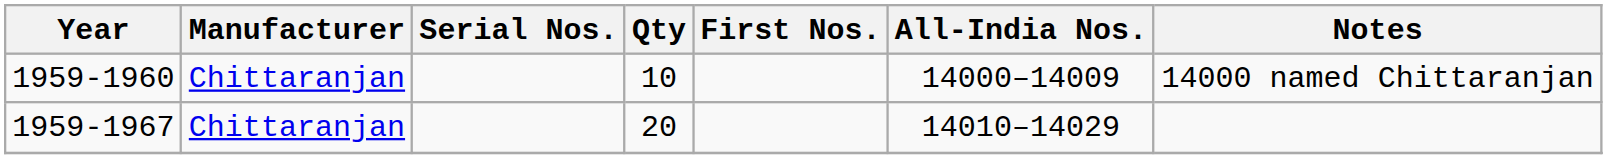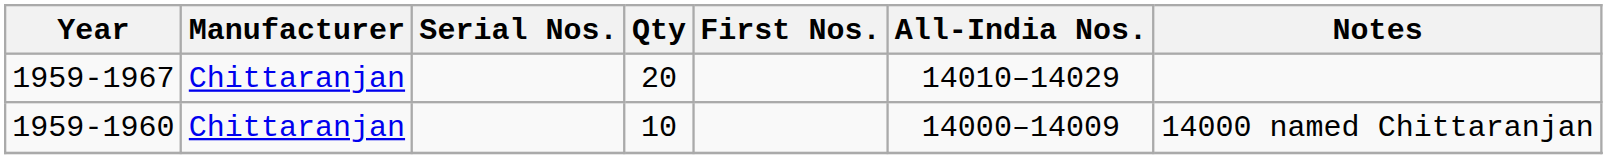 <table class=wikitable style=text-align:center>
 <tr>
 <th>Year</th>
 <th>Manufacturer</th>
 <th>Serial Nos.</th>
 <th>Qty</th>
 <th>First Nos.</th>
 <th>All-India Nos.</th>
 <th>Notes</th>
 </tr>
 <tr>
+<td>1959-1967</td>
+<td><a href='#'>Chittaranjan</a></td>
+<td></td>
+<td>20</td>
+<td></td>
+<td>14010–14029</td>
+<td></td>
+</tr>
+<tr>
 <td>1959-1960</td>
 <td><a href='#'>Chittaranjan</a></td>
 <td></td>
 <td>10</td>
 <td></td>
 <td>14000–14009</td>
 <td>14000 named Chittaranjan</td>
 </tr>
 <tr>
-<td>1959-1967</td>
-<td><a href='#'>Chittaranjan</a></td>
-<td></td>
-<td>20</td>
-<td></td>
-<td>14010–14029</td>
-<td></td>
-</tr>
-<tr>
 </tr>
 </table>
